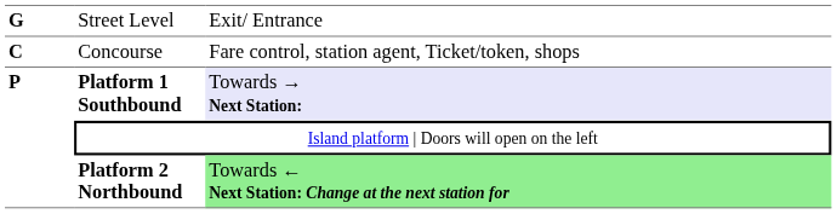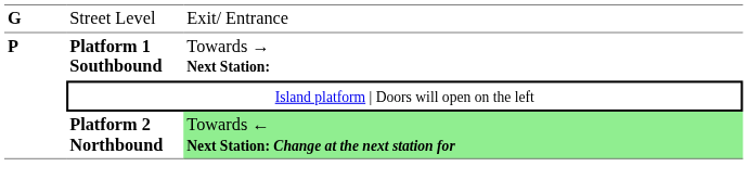 <table table border=0 cellspacing=0 cellpadding=3>
 <tr>
 <td style="border-top:solid 1px grey;border-bottom:solid 1px grey;" width=50 valign=top><strong>G</strong></td>
 <td style="border-top:solid 1px grey;border-bottom:solid 1px grey;" width=100 valign=top>Street Level</td>
 <td style="border-top:solid 1px grey;border-bottom:solid 1px grey;" width=500 valign=top>Exit/ Entrance</td>
 </tr>
 <tr>
-<td style="border-bottom:solid 1px grey;"><strong>C</strong></td>
-<td style="border-bottom:solid 1px grey;">Concourse</td>
-<td style="border-bottom:solid 1px grey;">Fare control, station agent, Ticket/token, shops</td>
-</tr>
-<tr>
 <td style="border-bottom:solid 1px grey;" width=50 rowspan=3 valign=top><strong>P</strong></td>
 <td style="border-bottom:solid 1px white;" width=100><span><strong>Platform 1</strong><br><strong>Southbound</strong></span></td>
-<td style="background: lavender; border-bottom:solid 1px white;" width=500>Towards → <br><small><strong>Next Station:</strong> </small></td>
+<td style="border-bottom:solid 1px white;" width=500>Towards → <br><small><strong>Next Station:</strong> </small></td>
 </tr>
 <tr>
 <td style="border-top:solid 2px black;border-right:solid 2px black;border-left:solid 2px black;border-bottom:solid 2px black;text-align:center;" colspan=2><small><a href='#'>Island platform</a> | Doors will open on the left </small></td>
 </tr>
 <tr>
 <td style="border-bottom:solid 1px grey;" width=100><span><strong>Platform 2</strong><br><strong>Northbound</strong></span></td>
 <td style="background: lightgreen; border-bottom:solid 1px grey;" width="500">Towards ← <br><small><strong>Next Station:</strong> </small> <small><strong><em>Change at the next station for <strong><em></small></td>
 </tr>
 </table>
